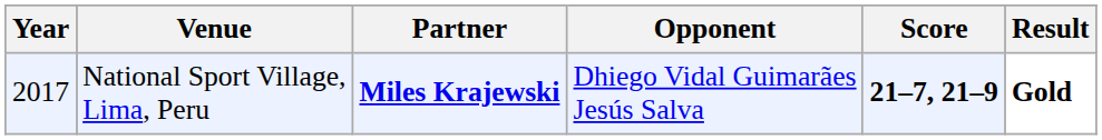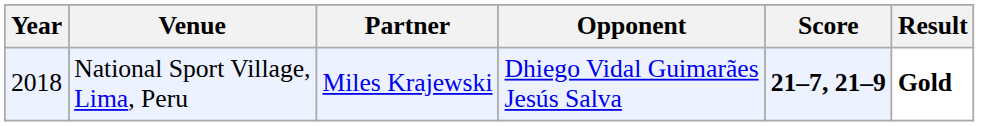 <table class="sortable wikitable" style="font-size: 90%;">
 <tr>
 <th>Year</th>
 <th>Venue</th>
 <th>Partner</th>
 <th>Opponent</th>
 <th>Score</th>
 <th>Result</th>
 </tr>
 <tr style="background:#ECF2FF">
-<td align="center">2017</td>
+<td align="center">2018</td>
 <td align="left">National Sport Village,<br><a href='#'>Lima</a>, Peru</td>
-<td align="left"><strong> <a href='#'>Miles Krajewski</a></strong></td>
+<td align="left"> <a href='#'>Miles Krajewski</a></td>
 <td align="left"> <a href='#'>Dhiego Vidal Guimarães</a><br> <a href='#'>Jesús Salva</a></td>
 <td align="left"><strong>21–7, 21–9</strong></td>
 <td style="text-align:left; background:white"> <strong>Gold</strong></td>
 </tr>
 </table>
